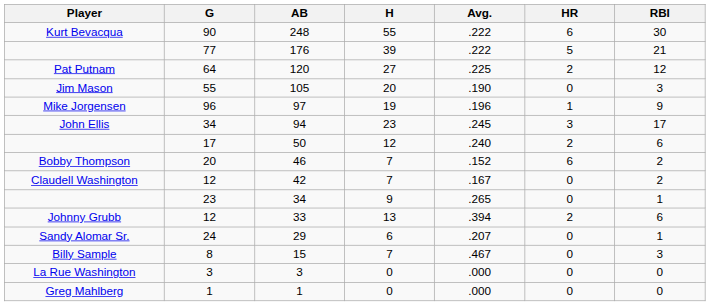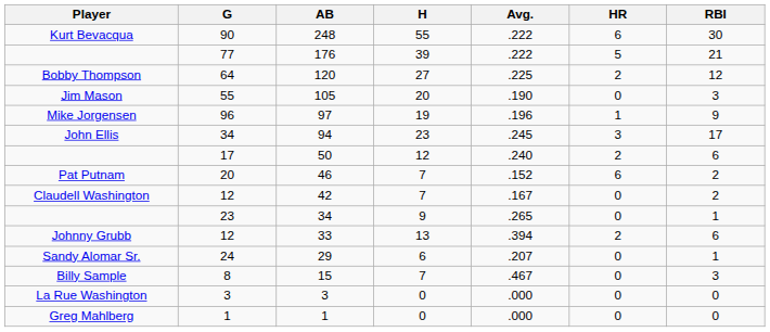 <table class="wikitable sortable">
 <tr>
 <th bgcolor="#DDDDFF" width="16%">Player</th>
 <th bgcolor="#DDDDFF" width="9%">G</th>
 <th bgcolor="#DDDDFF" width="9%">AB</th>
 <th bgcolor="#DDDDFF" width="9%">H</th>
 <th bgcolor="#DDDDFF" width="9%">Avg.</th>
 <th bgcolor="#DDDDFF" width="9%">HR</th>
 <th bgcolor="#DDDDFF" width="9%">RBI</th>
 </tr>
 <tr align="center">
 <td><a href='#'>Kurt Bevacqua</a></td>
 <td>90</td>
 <td>248</td>
 <td>55</td>
 <td>.222</td>
 <td>6</td>
 <td>30</td>
 </tr>
 <tr align=center>
 <td></td>
 <td>77</td>
 <td>176</td>
 <td>39</td>
 <td>.222</td>
 <td>5</td>
 <td>21</td>
 </tr>
 <tr align="center">
-<td><a href='#'>Pat Putnam</a></td>
+<td><a href='#'>Bobby Thompson</a></td>
 <td>64</td>
 <td>120</td>
 <td>27</td>
 <td>.225</td>
 <td>2</td>
 <td>12</td>
 </tr>
 <tr align=center>
 <td><a href='#'>Jim Mason</a></td>
 <td>55</td>
 <td>105</td>
 <td>20</td>
 <td>.190</td>
 <td>0</td>
 <td>3</td>
 </tr>
 <tr align=center>
 <td><a href='#'>Mike Jorgensen</a></td>
 <td>96</td>
 <td>97</td>
 <td>19</td>
 <td>.196</td>
 <td>1</td>
 <td>9</td>
 </tr>
 <tr align=center>
 <td><a href='#'>John Ellis</a></td>
 <td>34</td>
 <td>94</td>
 <td>23</td>
 <td>.245</td>
 <td>3</td>
 <td>17</td>
 </tr>
 <tr align=center>
 <td></td>
 <td>17</td>
 <td>50</td>
 <td>12</td>
 <td>.240</td>
 <td>2</td>
 <td>6</td>
 </tr>
 <tr align="center">
-<td><a href='#'>Bobby Thompson</a></td>
+<td><a href='#'>Pat Putnam</a></td>
 <td>20</td>
 <td>46</td>
 <td>7</td>
 <td>.152</td>
 <td>6</td>
 <td>2</td>
 </tr>
 <tr align=center>
 <td><a href='#'>Claudell Washington</a></td>
 <td>12</td>
 <td>42</td>
 <td>7</td>
 <td>.167</td>
 <td>0</td>
 <td>2</td>
 </tr>
 <tr align=center>
 <td></td>
 <td>23</td>
 <td>34</td>
 <td>9</td>
 <td>.265</td>
 <td>0</td>
 <td>1</td>
 </tr>
 <tr align="center">
 <td><a href='#'>Johnny Grubb</a></td>
 <td>12</td>
 <td>33</td>
 <td>13</td>
 <td>.394</td>
 <td>2</td>
 <td>6</td>
 </tr>
 <tr align=center>
 <td><a href='#'>Sandy Alomar Sr.</a></td>
 <td>24</td>
 <td>29</td>
 <td>6</td>
 <td>.207</td>
 <td>0</td>
 <td>1</td>
 </tr>
 <tr align=center>
 <td><a href='#'>Billy Sample</a></td>
 <td>8</td>
 <td>15</td>
 <td>7</td>
 <td>.467</td>
 <td>0</td>
 <td>3</td>
 </tr>
 <tr align=center>
 <td><a href='#'>La Rue Washington</a></td>
 <td>3</td>
 <td>3</td>
 <td>0</td>
 <td>.000</td>
 <td>0</td>
 <td>0</td>
 </tr>
 <tr align=center>
 <td><a href='#'>Greg Mahlberg</a></td>
 <td>1</td>
 <td>1</td>
 <td>0</td>
 <td>.000</td>
 <td>0</td>
 <td>0</td>
 </tr>
 </table>
